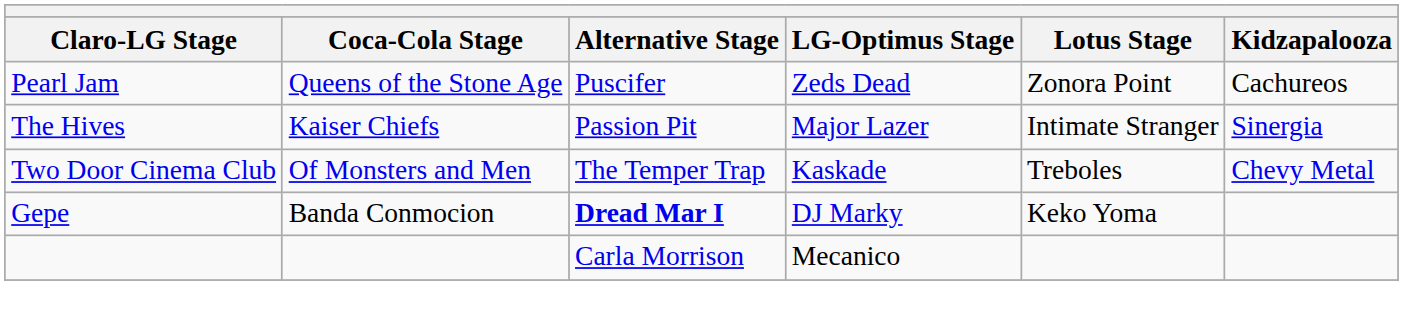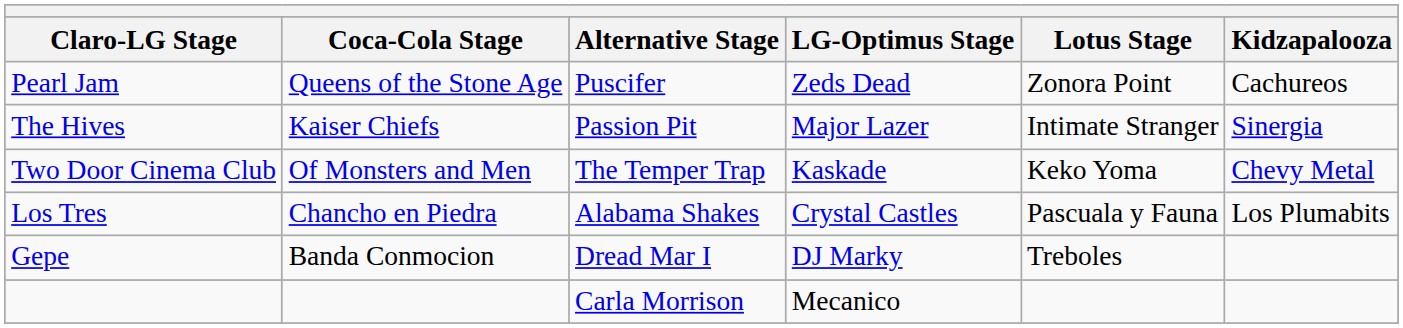 <table class="wikitable">
 <tr>
 <th colspan="6"></th>
 </tr>
 <tr>
 <th>Claro-LG Stage</th>
 <th>Coca-Cola Stage</th>
 <th>Alternative Stage</th>
 <th>LG-Optimus Stage</th>
 <th>Lotus Stage</th>
 <th>Kidzapalooza</th>
 </tr>
 <tr>
 <td><a href='#'>Pearl Jam</a></td>
 <td><a href='#'>Queens of the Stone Age</a></td>
 <td><a href='#'>Puscifer</a></td>
 <td><a href='#'>Zeds Dead</a></td>
 <td>Zonora Point</td>
 <td>Cachureos</td>
 </tr>
 <tr>
 <td><a href='#'>The Hives</a></td>
 <td><a href='#'>Kaiser Chiefs</a></td>
 <td><a href='#'>Passion Pit</a></td>
 <td><a href='#'>Major Lazer</a></td>
 <td>Intimate Stranger</td>
 <td><a href='#'>Sinergia</a></td>
 </tr>
 <tr>
 <td><a href='#'>Two Door Cinema Club</a></td>
 <td><a href='#'>Of Monsters and Men</a></td>
 <td><a href='#'>The Temper Trap</a></td>
 <td><a href='#'>Kaskade</a></td>
-<td>Treboles</td>
+<td>Keko Yoma</td>
 <td><a href='#'>Chevy Metal</a></td>
+</tr>
+<tr>
+<td><a href='#'>Los Tres</a></td>
+<td><a href='#'>Chancho en Piedra</a></td>
+<td><a href='#'>Alabama Shakes</a></td>
+<td><a href='#'>Crystal Castles</a></td>
+<td>Pascuala y Fauna</td>
+<td>Los Plumabits</td>
 </tr>
 <tr>
 <td><a href='#'>Gepe</a></td>
 <td>Banda Conmocion</td>
-<td><strong><a href='#'>Dread Mar I</a></strong></td>
+<td><a href='#'>Dread Mar I</a></td>
 <td><a href='#'>DJ Marky</a></td>
-<td>Keko Yoma</td>
+<td>Treboles</td>
 <td></td>
 </tr>
 <tr>
 <td></td>
 <td></td>
 <td><a href='#'>Carla Morrison</a></td>
 <td>Mecanico</td>
 <td></td>
 <td></td>
 </tr>
 </table>
